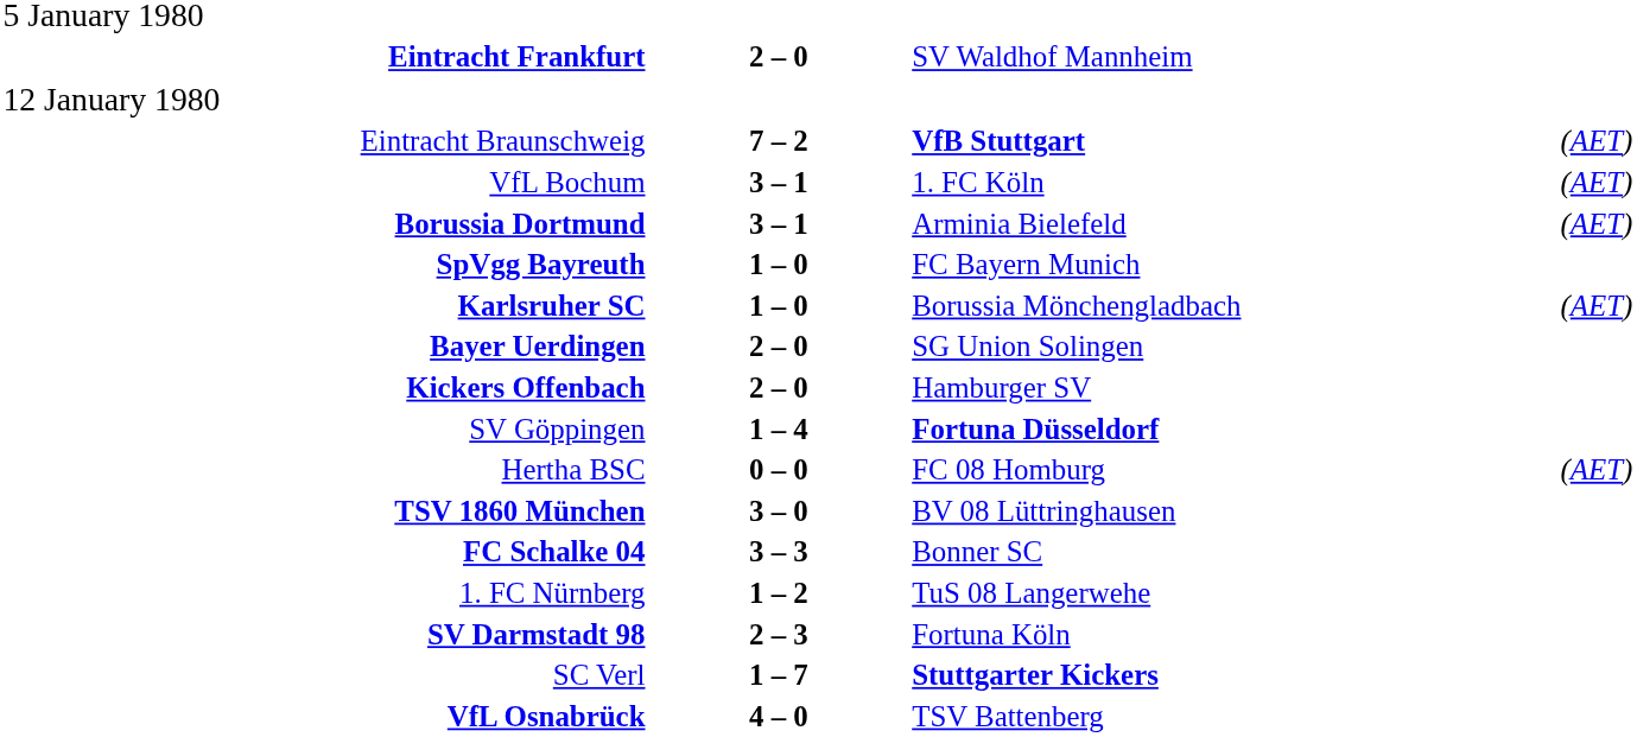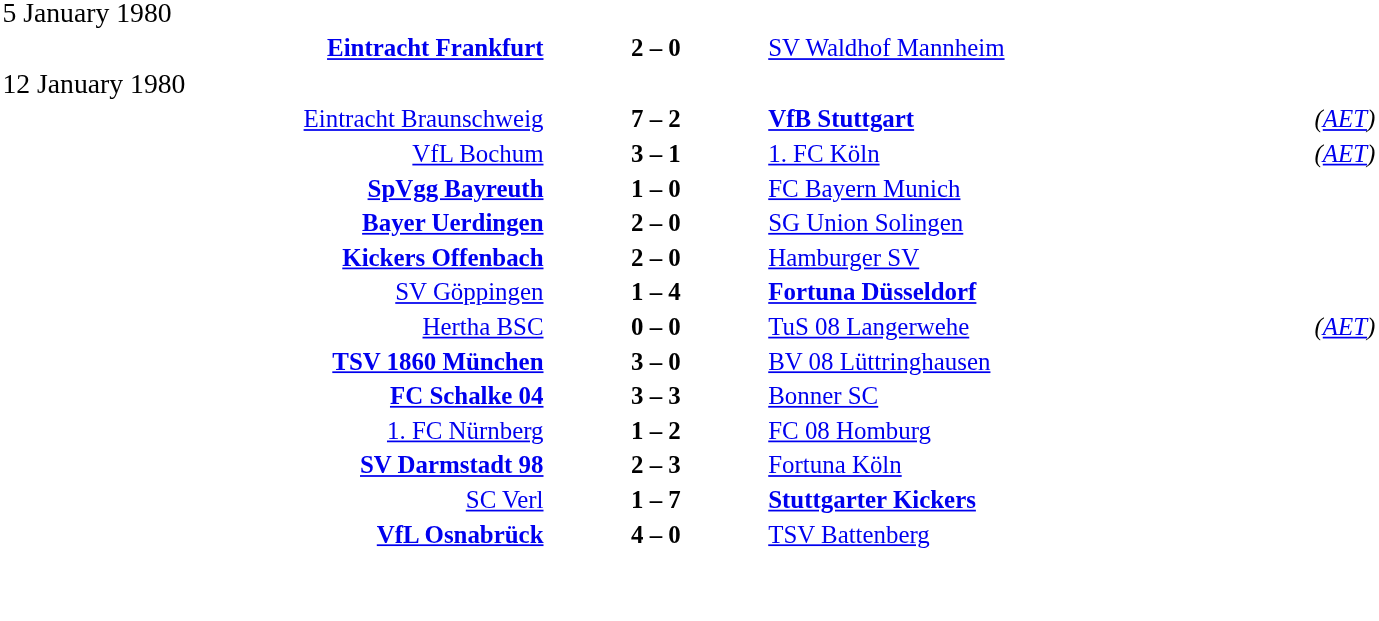 <table width=100% cellspacing=1>
 <tr>
 <th width=25%></th>
 <th width=10%></th>
 <th width=25%></th>
 <th></th>
 </tr>
 <tr>
 <td>5 January 1980</td>
 </tr>
 <tr style=font-size:90%>
 <td align=right><strong><a href='#'>Eintracht Frankfurt</a></strong></td>
 <td align=center><strong>2 – 0</strong></td>
 <td><a href='#'>SV Waldhof Mannheim</a></td>
 </tr>
 <tr>
 <td>12 January 1980</td>
 </tr>
 <tr style=font-size:90%>
 <td align=right><a href='#'>Eintracht Braunschweig</a></td>
 <td align=center><strong>7 – 2</strong></td>
 <td><strong><a href='#'>VfB Stuttgart</a></strong></td>
 <td><em>(<a href='#'>AET</a>)</em></td>
 </tr>
 <tr style=font-size:90%>
 <td align=right><a href='#'>VfL Bochum</a></td>
 <td align=center><strong>3 – 1</strong></td>
 <td><a href='#'>1. FC Köln</a></td>
 <td><em>(<a href='#'>AET</a>)</em></td>
 </tr>
 <tr style=font-size:90%>
-<td align=right><strong><a href='#'>Borussia Dortmund</a></strong></td>
-<td align=center><strong>3 – 1</strong></td>
-<td><a href='#'>Arminia Bielefeld</a></td>
-<td><em>(<a href='#'>AET</a>)</em></td>
-</tr>
-<tr style=font-size:90%>
 <td align=right><strong><a href='#'>SpVgg Bayreuth</a></strong></td>
 <td align=center><strong>1 – 0</strong></td>
 <td><a href='#'>FC Bayern Munich</a></td>
-</tr>
-<tr style=font-size:90%>
-<td align=right><strong><a href='#'>Karlsruher SC</a></strong></td>
-<td align=center><strong>1 – 0</strong></td>
-<td><a href='#'>Borussia Mönchengladbach</a></td>
-<td><em>(<a href='#'>AET</a>)</em></td>
 </tr>
 <tr style=font-size:90%>
 <td align=right><strong><a href='#'>Bayer Uerdingen</a></strong></td>
 <td align=center><strong>2 – 0</strong></td>
 <td><a href='#'>SG Union Solingen</a></td>
 </tr>
 <tr style=font-size:90%>
 <td align=right><strong><a href='#'>Kickers Offenbach</a></strong></td>
 <td align=center><strong>2 – 0</strong></td>
 <td><a href='#'>Hamburger SV</a></td>
 </tr>
 <tr style=font-size:90%>
 <td align=right><a href='#'>SV Göppingen</a></td>
 <td align=center><strong>1 – 4</strong></td>
 <td><strong><a href='#'>Fortuna Düsseldorf</a></strong></td>
 </tr>
 <tr style=font-size:90%>
 <td align=right><a href='#'>Hertha BSC</a></td>
 <td align=center><strong>0 – 0</strong></td>
-<td><a href='#'>FC 08 Homburg</a></td>
+<td><a href='#'>TuS 08 Langerwehe</a></td>
 <td><em>(<a href='#'>AET</a>)</em></td>
 </tr>
 <tr style=font-size:90%>
 <td align=right><strong><a href='#'>TSV 1860 München</a></strong></td>
 <td align=center><strong>3 – 0</strong></td>
 <td><a href='#'>BV 08 Lüttringhausen</a></td>
 </tr>
 <tr style=font-size:90%>
 <td align=right><strong><a href='#'>FC Schalke 04</a></strong></td>
 <td align=center><strong>3 – 3</strong></td>
 <td><a href='#'>Bonner SC</a></td>
 </tr>
 <tr style=font-size:90%>
 <td align=right><a href='#'>1. FC Nürnberg</a></td>
 <td align=center><strong>1 – 2</strong></td>
-<td><a href='#'>TuS 08 Langerwehe</a></td>
+<td><a href='#'>FC 08 Homburg</a></td>
 </tr>
 <tr style=font-size:90%>
 <td align=right><strong><a href='#'>SV Darmstadt 98</a></strong></td>
 <td align=center><strong>2 – 3</strong></td>
 <td><a href='#'>Fortuna Köln</a></td>
 </tr>
 <tr style=font-size:90%>
 <td align=right><a href='#'>SC Verl</a></td>
 <td align=center><strong>1 – 7</strong></td>
 <td><strong><a href='#'>Stuttgarter Kickers</a></strong></td>
 </tr>
 <tr style=font-size:90%>
 <td align=right><strong><a href='#'>VfL Osnabrück</a></strong></td>
 <td align=center><strong>4 – 0</strong></td>
 <td><a href='#'>TSV Battenberg</a></td>
 </tr>
 </table>
